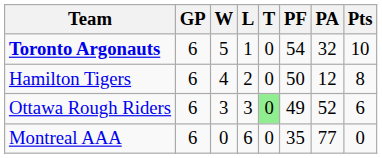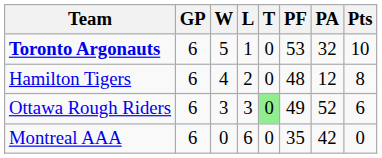 <table class="wikitable">
 <tr>
 <th>Team</th>
 <th>GP</th>
 <th>W</th>
 <th>L</th>
 <th>T</th>
 <th>PF</th>
 <th>PA</th>
 <th>Pts</th>
 </tr>
 <tr align="center">
 <td align="left"><strong><a href='#'>Toronto Argonauts</a></strong></td>
 <td>6</td>
 <td>5</td>
 <td>1</td>
 <td>0</td>
-<td>54</td>
+<td>53</td>
 <td>32</td>
 <td>10</td>
 </tr>
 <tr align="center">
 <td align="left"><a href='#'>Hamilton Tigers</a></td>
 <td>6</td>
 <td>4</td>
 <td>2</td>
 <td>0</td>
-<td>50</td>
+<td>48</td>
 <td>12</td>
 <td>8</td>
 </tr>
 <tr align="center">
 <td align="left"><a href='#'>Ottawa Rough Riders</a></td>
 <td>6</td>
 <td>3</td>
 <td>3</td>
 <td style="background: lightgreen;">0</td>
 <td>49</td>
 <td>52</td>
 <td>6</td>
 </tr>
 <tr align="center">
 <td align="left"><a href='#'>Montreal AAA</a></td>
 <td>6</td>
 <td>0</td>
 <td>6</td>
 <td>0</td>
 <td>35</td>
-<td>77</td>
+<td>42</td>
 <td>0</td>
 </tr>
 </table>
